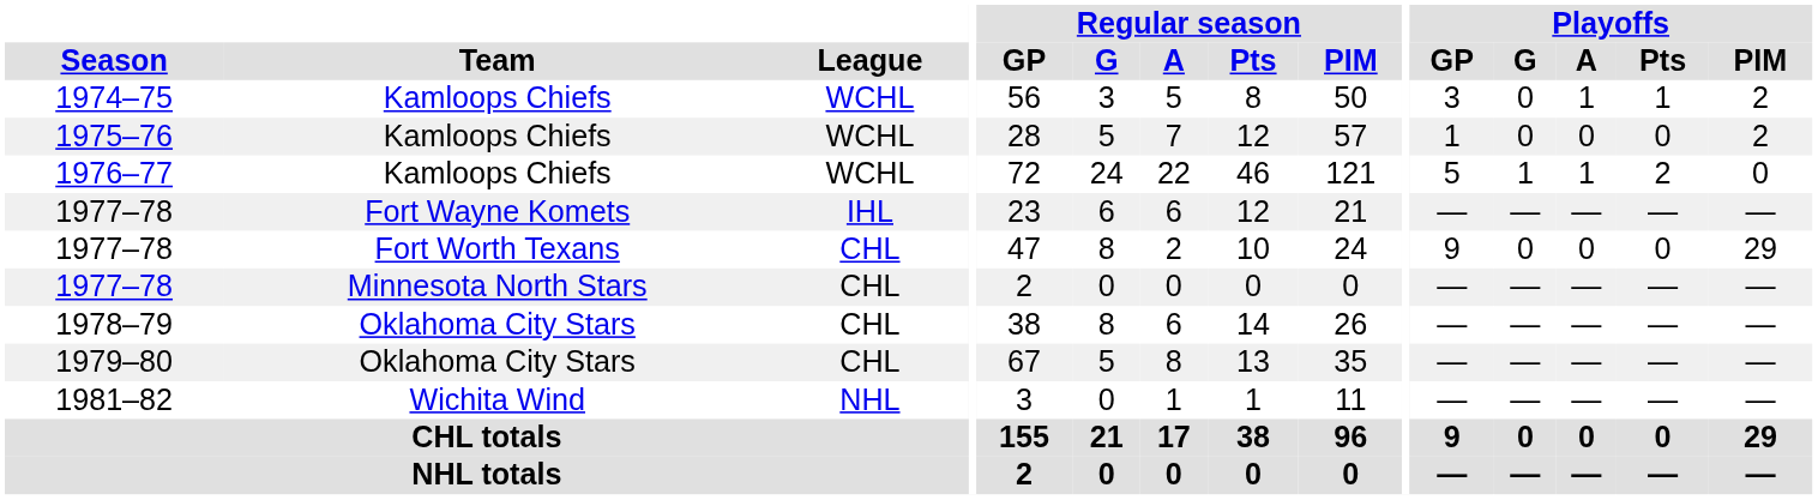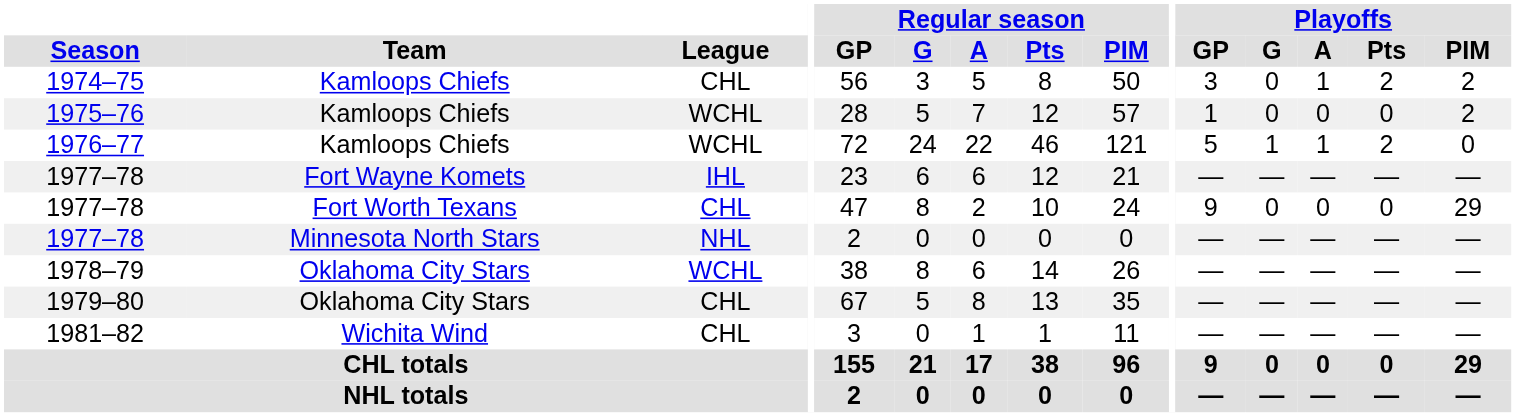 <table border="0" cellpadding="1" cellspacing="0" style="text-align:center; width:60em">
 <tr bgcolor="#e0e0e0">
 <th colspan="3" bgcolor="#ffffff"></th>
 <th rowspan="100" bgcolor="#ffffff"></th>
 <th colspan="5"><a href='#'>Regular season</a></th>
 <th rowspan="100" bgcolor="#ffffff"></th>
 <th colspan="5"><a href='#'>Playoffs</a></th>
 </tr>
 <tr bgcolor="#e0e0e0">
 <th><a href='#'>Season</a></th>
 <th>Team</th>
 <th>League</th>
 <th>GP</th>
 <th><a href='#'>G</a></th>
 <th><a href='#'>A</a></th>
 <th><a href='#'>Pts</a></th>
 <th><a href='#'>PIM</a></th>
 <th>GP</th>
 <th>G</th>
 <th>A</th>
 <th>Pts</th>
 <th>PIM</th>
 </tr>
 <tr>
 <td><a href='#'>1974–75</a></td>
 <td><a href='#'>Kamloops Chiefs</a></td>
-<td><a href='#'>WCHL</a></td>
+<td>CHL</td>
 <td>56</td>
 <td>3</td>
 <td>5</td>
 <td>8</td>
 <td>50</td>
 <td>3</td>
 <td>0</td>
 <td>1</td>
-<td>1</td>
+<td>2</td>
 <td>2</td>
 </tr>
 <tr bgcolor="#f0f0f0">
 <td><a href='#'>1975–76</a></td>
 <td>Kamloops Chiefs</td>
 <td>WCHL</td>
 <td>28</td>
 <td>5</td>
 <td>7</td>
 <td>12</td>
 <td>57</td>
 <td>1</td>
 <td>0</td>
 <td>0</td>
 <td>0</td>
 <td>2</td>
 </tr>
 <tr>
 <td><a href='#'>1976–77</a></td>
 <td>Kamloops Chiefs</td>
 <td>WCHL</td>
 <td>72</td>
 <td>24</td>
 <td>22</td>
 <td>46</td>
 <td>121</td>
 <td>5</td>
 <td>1</td>
 <td>1</td>
 <td>2</td>
 <td>0</td>
 </tr>
 <tr bgcolor="#f0f0f0">
 <td>1977–78</td>
 <td><a href='#'>Fort Wayne Komets</a></td>
 <td><a href='#'>IHL</a></td>
 <td>23</td>
 <td>6</td>
 <td>6</td>
 <td>12</td>
 <td>21</td>
 <td>—</td>
 <td>—</td>
 <td>—</td>
 <td>—</td>
 <td>—</td>
 </tr>
 <tr>
 <td>1977–78</td>
 <td><a href='#'>Fort Worth Texans</a></td>
 <td><a href='#'>CHL</a></td>
 <td>47</td>
 <td>8</td>
 <td>2</td>
 <td>10</td>
 <td>24</td>
 <td>9</td>
 <td>0</td>
 <td>0</td>
 <td>0</td>
 <td>29</td>
 </tr>
 <tr bgcolor="#f0f0f0">
 <td><a href='#'>1977–78</a></td>
 <td><a href='#'>Minnesota North Stars</a></td>
-<td>CHL</td>
+<td><a href='#'>NHL</a></td>
 <td>2</td>
 <td>0</td>
 <td>0</td>
 <td>0</td>
 <td>0</td>
 <td>—</td>
 <td>—</td>
 <td>—</td>
 <td>—</td>
 <td>—</td>
 </tr>
 <tr>
 <td>1978–79</td>
 <td><a href='#'>Oklahoma City Stars</a></td>
-<td>CHL</td>
+<td><a href='#'>WCHL</a></td>
 <td>38</td>
 <td>8</td>
 <td>6</td>
 <td>14</td>
 <td>26</td>
 <td>—</td>
 <td>—</td>
 <td>—</td>
 <td>—</td>
 <td>—</td>
 </tr>
 <tr bgcolor="#f0f0f0">
 <td>1979–80</td>
 <td>Oklahoma City Stars</td>
 <td>CHL</td>
 <td>67</td>
 <td>5</td>
 <td>8</td>
 <td>13</td>
 <td>35</td>
 <td>—</td>
 <td>—</td>
 <td>—</td>
 <td>—</td>
 <td>—</td>
 </tr>
 <tr>
 <td>1981–82</td>
 <td><a href='#'>Wichita Wind</a></td>
-<td><a href='#'>NHL</a></td>
+<td>CHL</td>
 <td>3</td>
 <td>0</td>
 <td>1</td>
 <td>1</td>
 <td>11</td>
 <td>—</td>
 <td>—</td>
 <td>—</td>
 <td>—</td>
 <td>—</td>
 </tr>
 <tr bgcolor="#e0e0e0">
 <th colspan="3">CHL totals</th>
 <th>155</th>
 <th>21</th>
 <th>17</th>
 <th>38</th>
 <th>96</th>
 <th>9</th>
 <th>0</th>
 <th>0</th>
 <th>0</th>
 <th>29</th>
 </tr>
 <tr bgcolor="#e0e0e0">
 <th colspan="3">NHL totals</th>
 <th>2</th>
 <th>0</th>
 <th>0</th>
 <th>0</th>
 <th>0</th>
 <th>—</th>
 <th>—</th>
 <th>—</th>
 <th>—</th>
 <th>—</th>
 </tr>
 </table>
